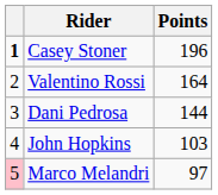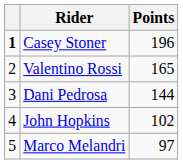 <table class="wikitable" style="font-size: 95%;">
 <tr>
 <th></th>
 <th>Rider</th>
 <th>Points</th>
 </tr>
 <tr>
 <td align=center><strong>1</strong></td>
 <td> <a href='#'>Casey Stoner</a></td>
 <td align=right>196</td>
 </tr>
 <tr>
 <td align=center>2</td>
 <td> <a href='#'>Valentino Rossi</a></td>
-<td align=right>164</td>
+<td align=right>165</td>
 </tr>
 <tr>
 <td align=center>3</td>
 <td> <a href='#'>Dani Pedrosa</a></td>
 <td align=right>144</td>
 </tr>
 <tr>
 <td align=center>4</td>
 <td> <a href='#'>John Hopkins</a></td>
-<td align=right>103</td>
+<td align=right>102</td>
 </tr>
 <tr>
-<td align=center style="background: pink;">5</td>
+<td align=center>5</td>
 <td> <a href='#'>Marco Melandri</a></td>
 <td align=right>97</td>
 </tr>
 </table>
